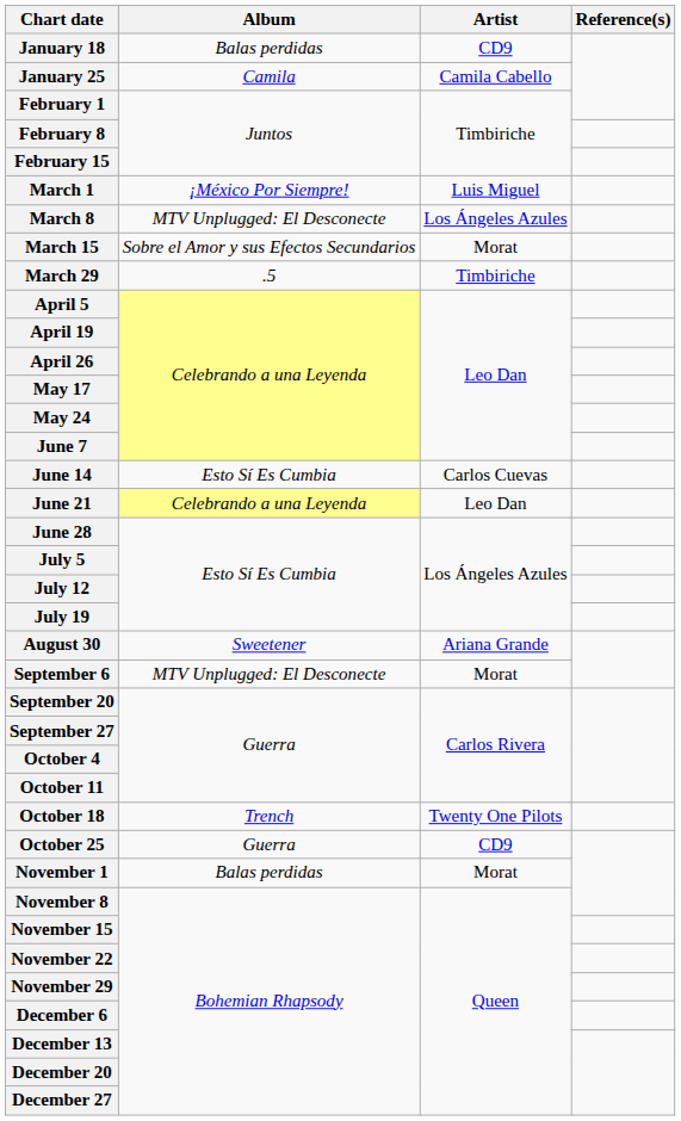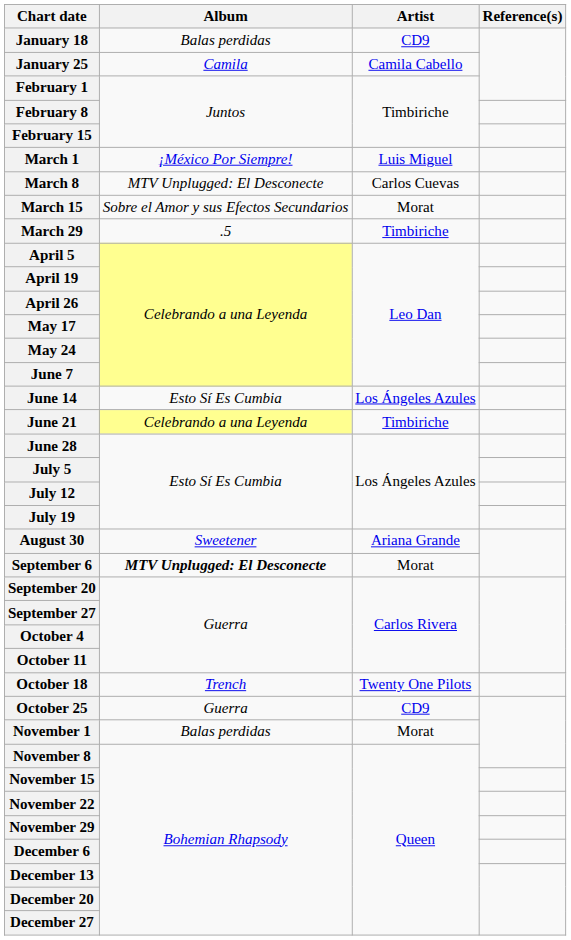 <table class="wikitable plainrowheaders" style="text-align: center">
 <tr>
 <th>Chart date</th>
 <th>Album</th>
 <th>Artist</th>
 <th>Reference(s)</th>
 </tr>
 <tr>
 <th scope="row">January 18</th>
 <td style="text-align: center;"><em>Balas perdidas</em></td>
 <td><a href='#'>CD9</a></td>
 <td rowspan="3"></td>
 </tr>
 <tr>
 <th scope="row">January 25</th>
 <td style="text-align: center;"><em><a href='#'>Camila</a></em></td>
 <td><a href='#'>Camila Cabello</a></td>
 </tr>
 <tr>
 <th scope="row">February 1</th>
 <td style="text-align: center;" rowspan="3"><em>Juntos</em></td>
 <td rowspan="3">Timbiriche</td>
 </tr>
 <tr>
 <th scope="row">February 8</th>
 <td></td>
 </tr>
 <tr>
 <th scope="row">February 15</th>
 <td></td>
 </tr>
 <tr>
 <th scope="row">March 1</th>
 <td style="text-align: center;"><em><a href='#'>¡México Por Siempre!</a></em></td>
 <td><a href='#'>Luis Miguel</a></td>
 <td></td>
 </tr>
 <tr>
 <th scope="row">March 8</th>
 <td style="text-align: center;"><em>MTV Unplugged: El Desconecte</em></td>
-<td><a href='#'>Los Ángeles Azules</a></td>
+<td>Carlos Cuevas</td>
 <td></td>
 </tr>
 <tr>
 <th scope="row">March 15</th>
 <td style="text-align: center;"><em>Sobre el Amor y sus Efectos Secundarios</em></td>
 <td>Morat</td>
 <td></td>
 </tr>
 <tr>
 <th scope="row">March 29</th>
 <td style="text-align: center;"><em>.5</em></td>
 <td><a href='#'>Timbiriche</a></td>
 <td></td>
 </tr>
 <tr>
 <th scope="row">April 5</th>
 <td bgcolor=#FFFF90 style="text-align: center;" rowspan="6"><em>Celebrando a una Leyenda</em></td>
 <td rowspan="6"><a href='#'>Leo Dan</a></td>
 <td></td>
 </tr>
 <tr>
 <th scope="row">April 19</th>
 <td></td>
 </tr>
 <tr>
 <th scope="row">April 26</th>
 <td></td>
 </tr>
 <tr>
 <th scope="row">May 17</th>
 <td></td>
 </tr>
 <tr>
 <th scope="row">May 24</th>
 <td></td>
 </tr>
 <tr>
 <th scope="row">June 7</th>
 <td></td>
 </tr>
 <tr>
 <th scope="row">June 14</th>
 <td style="text-align: center;"><em>Esto Sí Es Cumbia</em></td>
-<td>Carlos Cuevas</td>
+<td><a href='#'>Los Ángeles Azules</a></td>
 <td></td>
 </tr>
 <tr>
 <th scope="row">June 21</th>
 <td bgcolor=#FFFF90 style="text-align: center;"><em>Celebrando a una Leyenda</em></td>
-<td>Leo Dan</td>
+<td><a href='#'>Timbiriche</a></td>
 <td></td>
 </tr>
 <tr>
 <th scope="row">June 28</th>
 <td style="text-align: center;" rowspan="4"><em>Esto Sí Es Cumbia</em></td>
 <td rowspan="4">Los Ángeles Azules</td>
 <td></td>
 </tr>
 <tr>
 <th scope="row">July 5</th>
 <td></td>
 </tr>
 <tr>
 <th scope="row">July 12</th>
 <td></td>
 </tr>
 <tr>
 <th scope="row">July 19</th>
 <td></td>
 </tr>
 <tr>
 <th scope="row">August 30</th>
 <td style="text-align: center;"><em><a href='#'>Sweetener</a></em></td>
 <td><a href='#'>Ariana Grande</a></td>
 <td rowspan="2"></td>
 </tr>
 <tr>
 <th scope="row">September 6</th>
-<td style="text-align: center;"><em>MTV Unplugged: El Desconecte</em></td>
+<td style="text-align: center;"><strong><em>MTV Unplugged: El Desconecte</em></strong></td>
 <td>Morat</td>
 </tr>
 <tr>
 <th scope="row">September 20</th>
 <td style="text-align: center;" rowspan="4"><em>Guerra</em></td>
 <td rowspan="4"><a href='#'>Carlos Rivera</a></td>
 <td rowspan="4"></td>
 </tr>
 <tr>
 <th scope="row">September 27</th>
 </tr>
 <tr>
 <th scope="row">October 4</th>
 </tr>
 <tr>
 <th scope="row">October 11</th>
 </tr>
 <tr>
 <th scope="row">October 18</th>
 <td style="text-align: center;"><em><a href='#'>Trench</a></em></td>
 <td><a href='#'>Twenty One Pilots</a></td>
 <td></td>
 </tr>
 <tr>
 <th scope="row">October 25</th>
 <td style="text-align: center;"><em>Guerra</em></td>
 <td><a href='#'>CD9</a></td>
 <td rowspan="3"></td>
 </tr>
 <tr>
 <th scope="row">November 1</th>
 <td style="text-align: center;"><em>Balas perdidas</em></td>
 <td>Morat</td>
 </tr>
 <tr>
 <th scope="row">November 8</th>
 <td style="text-align: center;" rowspan="8"><em><a href='#'>Bohemian Rhapsody</a></em></td>
 <td rowspan="8"><a href='#'>Queen</a></td>
 </tr>
 <tr>
 <th scope="row">November 15</th>
 <td></td>
 </tr>
 <tr>
 <th scope="row">November 22</th>
 <td></td>
 </tr>
 <tr>
 <th scope="row">November 29</th>
 <td></td>
 </tr>
 <tr>
 <th scope="row">December 6</th>
 <td></td>
 </tr>
 <tr>
 <th scope="row">December 13</th>
 <td rowspan="3"></td>
 </tr>
 <tr>
 <th scope="row">December 20</th>
 </tr>
 <tr>
 <th scope="row">December 27</th>
 </tr>
 </table>
